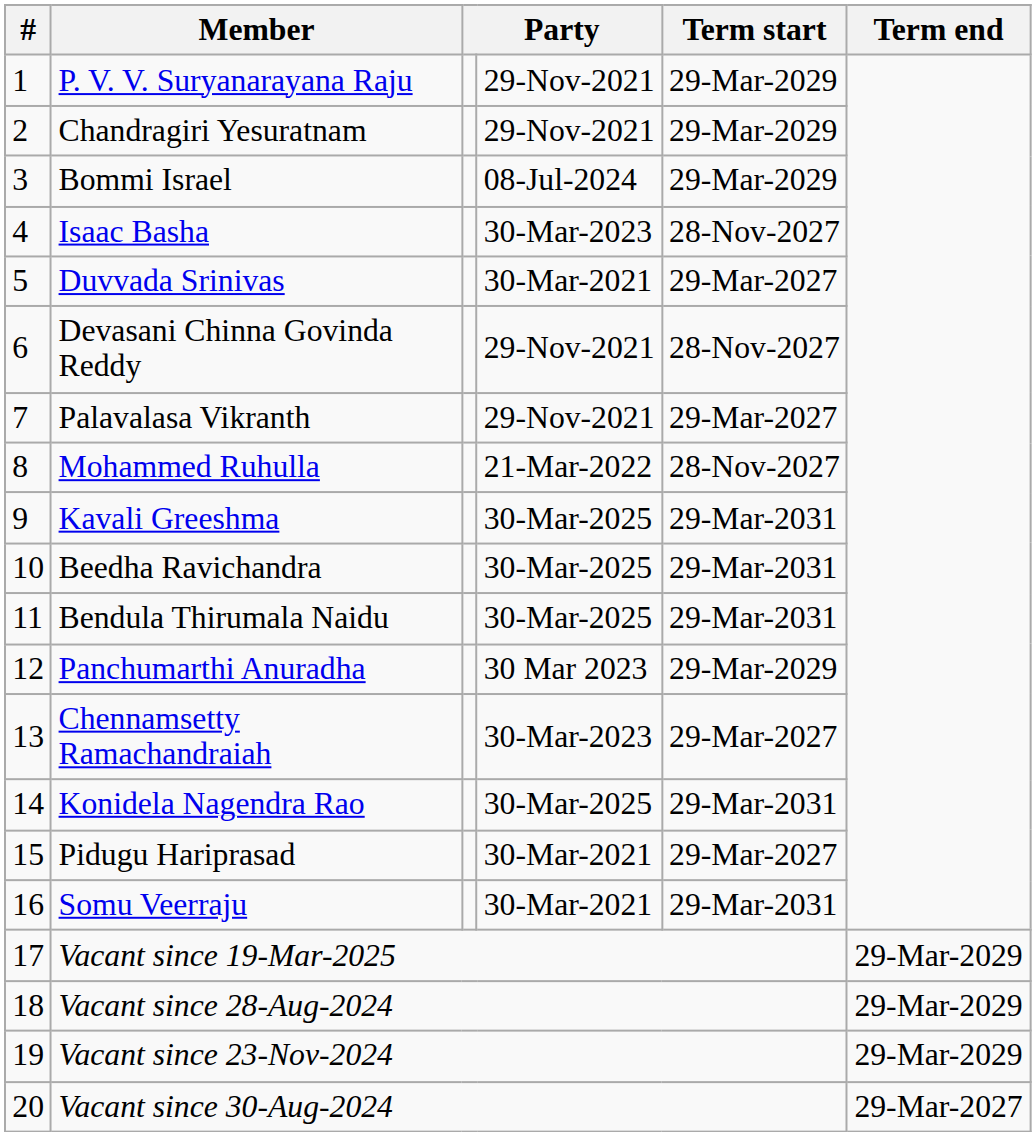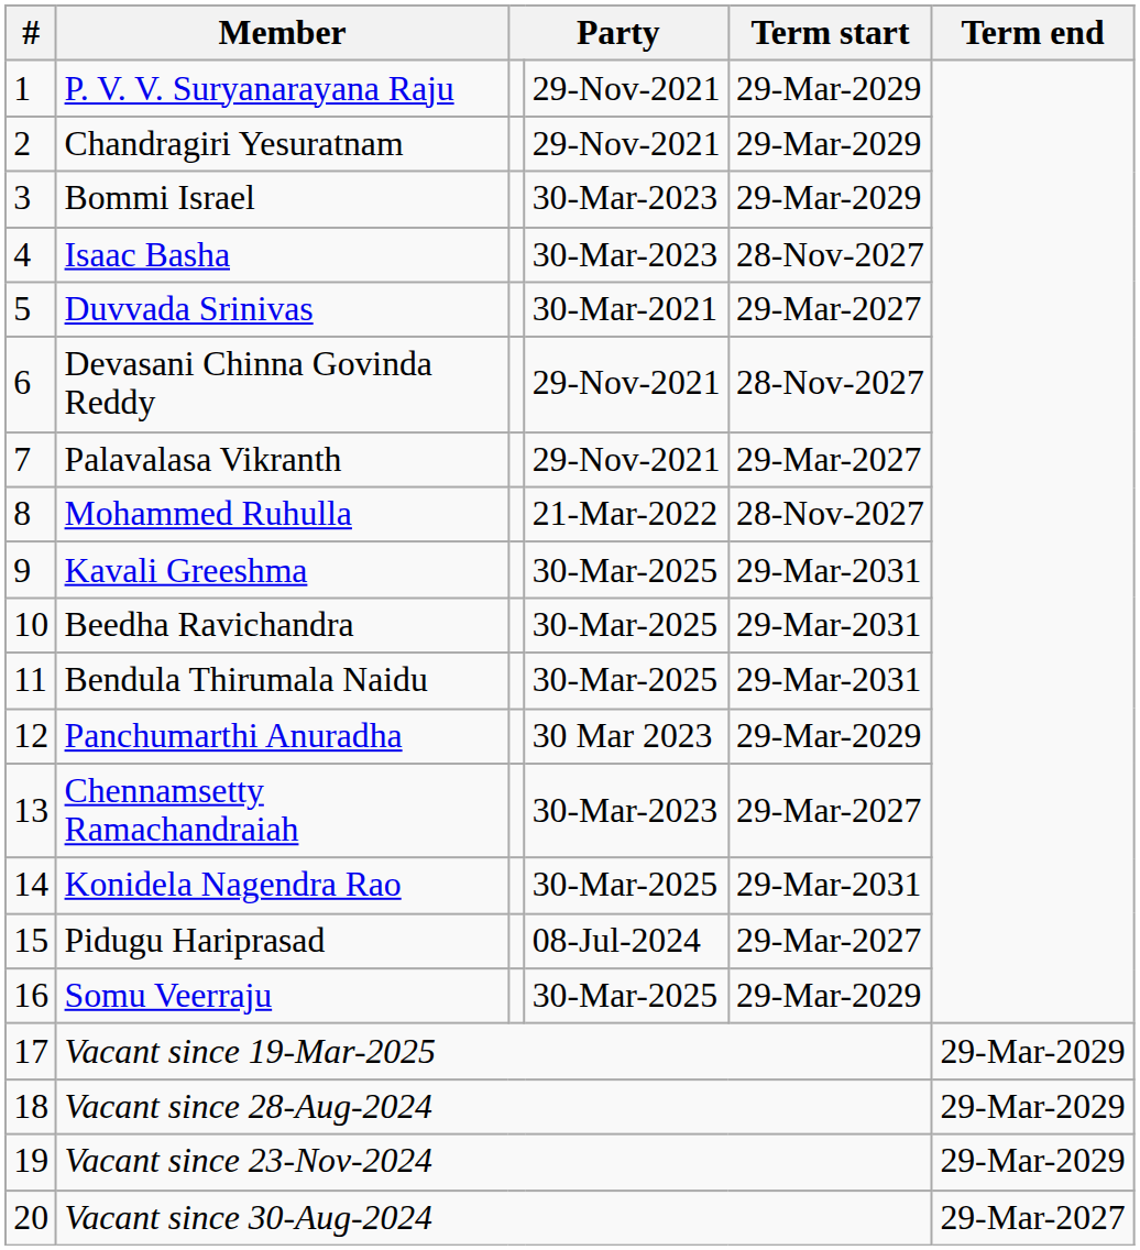 <table class="wikitable sortable">
 <tr>
 <th>#</th>
 <th style="width:200px">Member</th>
 <th colspan="2">Party</th>
 <th>Term start</th>
 <th>Term end</th>
 </tr>
 <tr>
 <td>1</td>
 <td><a href='#'>P. V. V. Suryanarayana Raju</a></td>
 <td></td>
 <td>29-Nov-2021</td>
 <td>29-Mar-2029</td>
 </tr>
 <tr>
 <td>2</td>
 <td>Chandragiri Yesuratnam</td>
 <td></td>
 <td>29-Nov-2021</td>
 <td>29-Mar-2029</td>
 </tr>
 <tr>
 <td>3</td>
 <td>Bommi Israel</td>
 <td></td>
-<td>08-Jul-2024</td>
+<td>30-Mar-2023</td>
 <td>29-Mar-2029</td>
 </tr>
 <tr>
 <td>4</td>
 <td><a href='#'>Isaac Basha</a></td>
 <td></td>
 <td>30-Mar-2023</td>
 <td>28-Nov-2027</td>
 </tr>
 <tr>
 <td>5</td>
 <td><a href='#'>Duvvada Srinivas</a></td>
 <td></td>
 <td>30-Mar-2021</td>
 <td>29-Mar-2027</td>
 </tr>
 <tr>
 <td>6</td>
 <td>Devasani Chinna Govinda Reddy</td>
 <td></td>
 <td>29-Nov-2021</td>
 <td>28-Nov-2027</td>
 </tr>
 <tr>
 <td>7</td>
 <td>Palavalasa Vikranth</td>
 <td></td>
 <td>29-Nov-2021</td>
 <td>29-Mar-2027</td>
 </tr>
 <tr>
 <td>8</td>
 <td><a href='#'>Mohammed Ruhulla</a></td>
 <td></td>
 <td>21-Mar-2022</td>
 <td>28-Nov-2027</td>
 </tr>
 <tr>
 <td>9</td>
 <td><a href='#'>Kavali Greeshma</a></td>
 <td></td>
 <td>30-Mar-2025</td>
 <td>29-Mar-2031</td>
 </tr>
 <tr>
 <td>10</td>
 <td>Beedha Ravichandra</td>
 <td></td>
 <td>30-Mar-2025</td>
 <td>29-Mar-2031</td>
 </tr>
 <tr>
 <td>11</td>
 <td>Bendula Thirumala Naidu</td>
 <td></td>
 <td>30-Mar-2025</td>
 <td>29-Mar-2031</td>
 </tr>
 <tr>
 <td>12</td>
 <td><a href='#'>Panchumarthi Anuradha</a></td>
 <td></td>
 <td>30 Mar 2023</td>
 <td>29-Mar-2029</td>
 </tr>
 <tr>
 <td>13</td>
 <td><a href='#'>Chennamsetty Ramachandraiah</a></td>
 <td></td>
 <td>30-Mar-2023</td>
 <td>29-Mar-2027</td>
 </tr>
 <tr>
 <td>14</td>
 <td><a href='#'>Konidela Nagendra Rao</a></td>
 <td></td>
 <td>30-Mar-2025</td>
 <td>29-Mar-2031</td>
 </tr>
 <tr>
 <td>15</td>
 <td>Pidugu Hariprasad</td>
 <td></td>
-<td>30-Mar-2021</td>
+<td>08-Jul-2024</td>
 <td>29-Mar-2027</td>
 </tr>
 <tr>
 <td>16</td>
 <td><a href='#'>Somu Veerraju</a></td>
 <td></td>
-<td>30-Mar-2021</td>
-<td>29-Mar-2031</td>
+<td>30-Mar-2025</td>
+<td>29-Mar-2029</td>
 </tr>
 <tr>
 <td>17</td>
 <td colspan=4><em>Vacant since 19-Mar-2025</em></td>
 <td>29-Mar-2029</td>
 </tr>
 <tr>
 <td>18</td>
 <td colspan=4><em>Vacant since 28-Aug-2024</em></td>
 <td>29-Mar-2029</td>
 </tr>
 <tr>
 <td>19</td>
 <td colspan=4><em>Vacant since 23-Nov-2024</em></td>
 <td>29-Mar-2029</td>
 </tr>
 <tr>
 <td>20</td>
 <td colspan=4><em>Vacant since 30-Aug-2024</em></td>
 <td>29-Mar-2027</td>
 </tr>
 </table>
